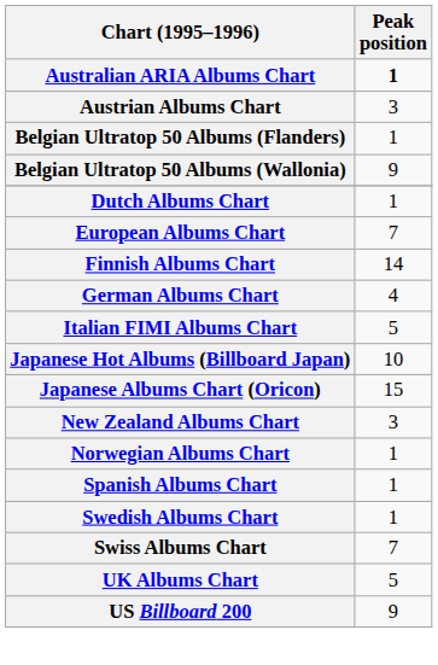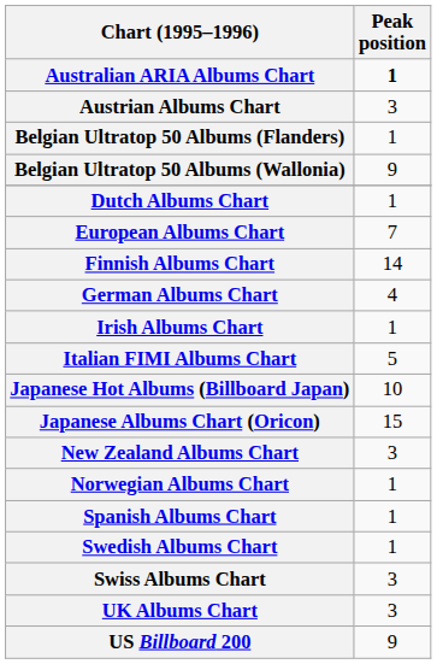 <table class="wikitable sortable plainrowheaders" style="text-align:center">
 <tr>
 <th scope="col">Chart (1995–1996)</th>
 <th scope="col">Peak<br> position</th>
 </tr>
 <tr>
 <th scope="row"><a href='#'>Australian ARIA Albums Chart</a></th>
 <td><strong>1</strong></td>
 </tr>
 <tr>
 <th scope="row">Austrian Albums Chart</th>
 <td>3</td>
 </tr>
 <tr>
 <th scope="row">Belgian Ultratop 50 Albums (Flanders)</th>
 <td>1</td>
 </tr>
 <tr>
 <th scope="row">Belgian Ultratop 50 Albums (Wallonia)</th>
 <td>9</td>
 </tr>
 <tr>
 </tr>
 <tr>
 <th scope="row"><a href='#'>Dutch Albums Chart</a></th>
 <td>1</td>
 </tr>
 <tr>
 <th scope="row"><a href='#'>European Albums Chart</a></th>
 <td>7</td>
 </tr>
 <tr>
 <th scope="row"><a href='#'>Finnish Albums Chart</a></th>
 <td>14</td>
 </tr>
 <tr>
 <th scope="row"><a href='#'>German Albums Chart</a></th>
 <td>4</td>
 </tr>
 <tr>
+<th scope="row"><a href='#'>Irish Albums Chart</a></th>
+<td>1</td>
+</tr>
+<tr>
 <th scope="row"><a href='#'>Italian FIMI Albums Chart</a></th>
 <td>5</td>
 </tr>
 <tr>
 <th scope="row"><a href='#'>Japanese Hot Albums</a> (<a href='#'>Billboard Japan</a>)</th>
 <td>10</td>
 </tr>
 <tr>
 <th scope="row"><a href='#'>Japanese Albums Chart</a> (<a href='#'>Oricon</a>)</th>
 <td>15</td>
 </tr>
 <tr>
 <th scope="row"><a href='#'>New Zealand Albums Chart</a></th>
 <td>3</td>
 </tr>
 <tr>
 <th scope="row"><a href='#'>Norwegian Albums Chart</a></th>
 <td>1</td>
 </tr>
 <tr>
 <th scope="row"><a href='#'>Spanish Albums Chart</a></th>
 <td>1</td>
 </tr>
 <tr>
 <th scope="row"><a href='#'>Swedish Albums Chart</a></th>
 <td>1</td>
 </tr>
 <tr>
 <th scope="row">Swiss Albums Chart</th>
-<td>7</td>
+<td>3</td>
 </tr>
 <tr>
 <th scope="row"><a href='#'>UK Albums Chart</a></th>
-<td>5</td>
+<td>3</td>
 </tr>
 <tr>
 <th scope="row">US <a href='#'><em>Billboard</em> 200</a></th>
 <td>9</td>
 </tr>
 </table>
